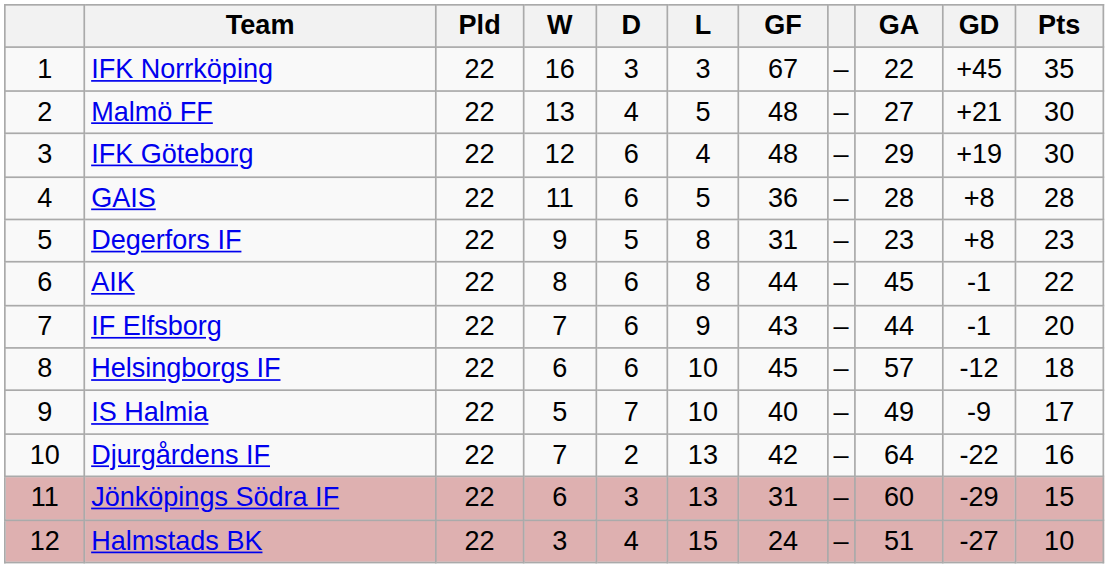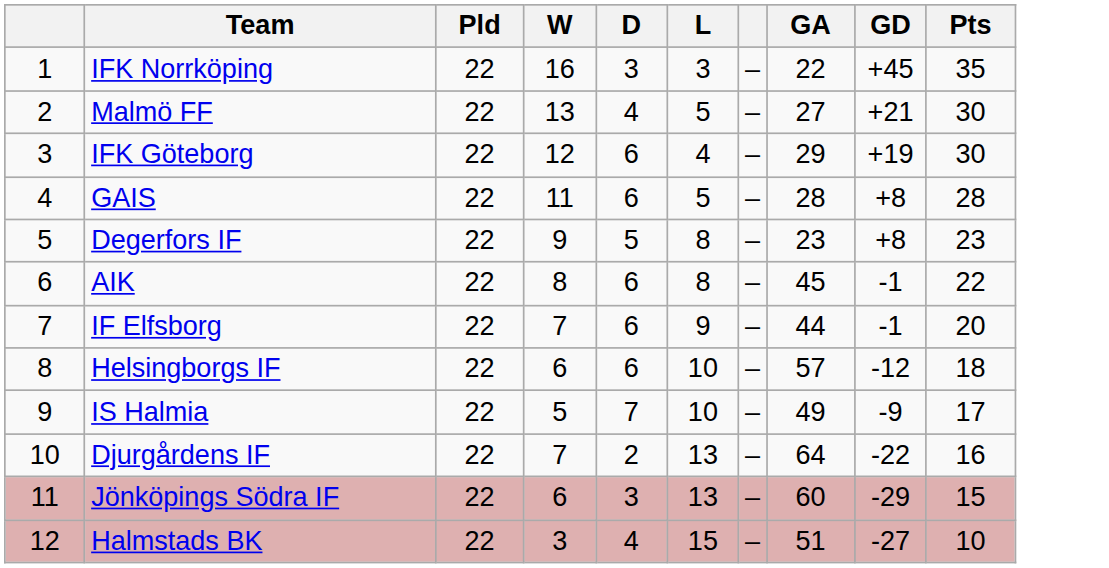 <table class="wikitable" style="text-align: center;">
 <tr>
 <th style="width: 40px;"></th>
 <th style="width: 200px;">Team</th>
 <th style="width: 45px;">Pld</th>
 <th style="width: 35px;">W</th>
 <th style="width: 35px;">D</th>
 <th style="width: 35px;">L</th>
-<th style="width: 45px;">GF</th>
 <th></th>
 <th style="width: 45px;">GA</th>
 <th style="width: 35px;">GD</th>
 <th style="width: 45px;">Pts</th>
 </tr>
 <tr>
 <td>1</td>
 <td style="text-align: left;"><a href='#'>IFK Norrköping</a></td>
 <td>22</td>
 <td>16</td>
 <td>3</td>
 <td>3</td>
-<td>67</td>
 <td>–</td>
 <td>22</td>
 <td>+45</td>
 <td>35</td>
 </tr>
 <tr>
 <td>2</td>
 <td style="text-align: left;"><a href='#'>Malmö FF</a></td>
 <td>22</td>
 <td>13</td>
 <td>4</td>
 <td>5</td>
-<td>48</td>
 <td>–</td>
 <td>27</td>
 <td>+21</td>
 <td>30</td>
 </tr>
 <tr>
 <td>3</td>
 <td style="text-align: left;"><a href='#'>IFK Göteborg</a></td>
 <td>22</td>
 <td>12</td>
 <td>6</td>
 <td>4</td>
-<td>48</td>
 <td>–</td>
 <td>29</td>
 <td>+19</td>
 <td>30</td>
 </tr>
 <tr>
 <td>4</td>
 <td style="text-align: left;"><a href='#'>GAIS</a></td>
 <td>22</td>
 <td>11</td>
 <td>6</td>
 <td>5</td>
-<td>36</td>
 <td>–</td>
 <td>28</td>
 <td>+8</td>
 <td>28</td>
 </tr>
 <tr>
 <td>5</td>
 <td style="text-align: left;"><a href='#'>Degerfors IF</a></td>
 <td>22</td>
 <td>9</td>
 <td>5</td>
 <td>8</td>
-<td>31</td>
 <td>–</td>
 <td>23</td>
 <td>+8</td>
 <td>23</td>
 </tr>
 <tr>
 <td>6</td>
 <td style="text-align: left;"><a href='#'>AIK</a></td>
 <td>22</td>
 <td>8</td>
 <td>6</td>
 <td>8</td>
-<td>44</td>
 <td>–</td>
 <td>45</td>
 <td>-1</td>
 <td>22</td>
 </tr>
 <tr>
 <td>7</td>
 <td style="text-align: left;"><a href='#'>IF Elfsborg</a></td>
 <td>22</td>
 <td>7</td>
 <td>6</td>
 <td>9</td>
-<td>43</td>
 <td>–</td>
 <td>44</td>
 <td>-1</td>
 <td>20</td>
 </tr>
 <tr>
 <td>8</td>
 <td style="text-align: left;"><a href='#'>Helsingborgs IF</a></td>
 <td>22</td>
 <td>6</td>
 <td>6</td>
 <td>10</td>
-<td>45</td>
 <td>–</td>
 <td>57</td>
 <td>-12</td>
 <td>18</td>
 </tr>
 <tr>
 <td>9</td>
 <td style="text-align: left;"><a href='#'>IS Halmia</a></td>
 <td>22</td>
 <td>5</td>
 <td>7</td>
 <td>10</td>
-<td>40</td>
 <td>–</td>
 <td>49</td>
 <td>-9</td>
 <td>17</td>
 </tr>
 <tr>
 <td>10</td>
 <td style="text-align: left;"><a href='#'>Djurgårdens IF</a></td>
 <td>22</td>
 <td>7</td>
 <td>2</td>
 <td>13</td>
-<td>42</td>
 <td>–</td>
 <td>64</td>
 <td>-22</td>
 <td>16</td>
 </tr>
 <tr style="background: #deb0b0">
 <td>11</td>
 <td style="text-align: left;"><a href='#'>Jönköpings Södra IF</a></td>
 <td>22</td>
 <td>6</td>
 <td>3</td>
 <td>13</td>
-<td>31</td>
 <td>–</td>
 <td>60</td>
 <td>-29</td>
 <td>15</td>
 </tr>
 <tr style="background: #deb0b0">
 <td>12</td>
 <td style="text-align: left;"><a href='#'>Halmstads BK</a></td>
 <td>22</td>
 <td>3</td>
 <td>4</td>
 <td>15</td>
-<td>24</td>
 <td>–</td>
 <td>51</td>
 <td>-27</td>
 <td>10</td>
 </tr>
 </table>
